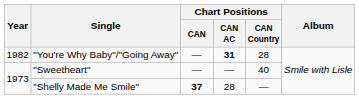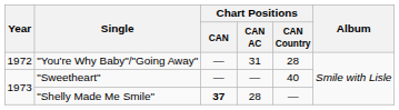 <table class="wikitable">
 <tr>
 <th rowspan="2">Year</th>
 <th rowspan="2">Single</th>
 <th colspan="3">Chart Positions</th>
 <th rowspan="2">Album</th>
 </tr>
 <tr>
 <th width="45"><small>CAN</small></th>
 <th width="45"><small>CAN AC</small></th>
 <th width="45"><small>CAN Country</small></th>
 </tr>
 <tr>
-<td rowspan="1">1982</td>
+<td rowspan="1">1972</td>
 <td>"You're Why Baby"/"Going Away"</td>
 <td align="center">—</td>
-<td align="center"><strong>31</strong></td>
+<td align="center">31</td>
 <td align="center">28</td>
 <td rowspan="3"><em>Smile with Lisle</em></td>
 </tr>
 <tr>
 <td rowspan="2">1973</td>
 <td>"Sweetheart"</td>
 <td align="center">—</td>
 <td align="center">—</td>
 <td align="center">40</td>
 </tr>
 <tr>
 <td>"Shelly Made Me Smile"</td>
 <td align="center"><strong>37</strong></td>
 <td align="center">28</td>
 <td align="center">—</td>
 </tr>
 </table>
